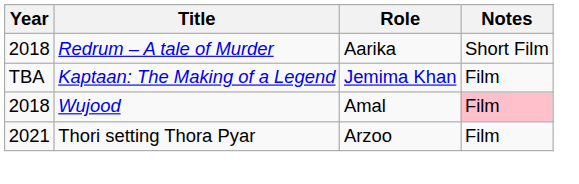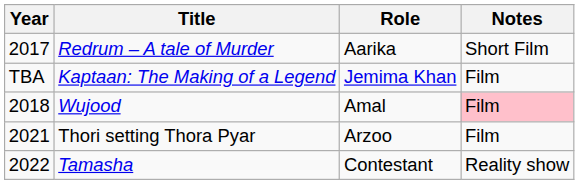 <table class="wikitable">
 <tr>
 <th>Year</th>
 <th>Title</th>
 <th>Role</th>
 <th>Notes</th>
 </tr>
 <tr>
-<td>2018</td>
+<td>2017</td>
 <td><em><a href='#'>Redrum – A tale of Murder</a></em></td>
 <td>Aarika</td>
 <td>Short Film</td>
 </tr>
 <tr>
 <td>TBA</td>
 <td><em><a href='#'>Kaptaan: The Making of a Legend</a></em></td>
 <td><a href='#'>Jemima Khan</a></td>
 <td>Film</td>
 </tr>
 <tr>
 <td>2018</td>
 <td><em><a href='#'>Wujood</a></em></td>
 <td>Amal</td>
 <td style="background: pink;">Film</td>
 </tr>
 <tr>
 <td>2021</td>
 <td>Thori setting Thora Pyar</td>
 <td>Arzoo</td>
 <td>Film</td>
 </tr>
+<tr>
+<td>2022</td>
+<td><em><a href='#'>Tamasha</a></td>
+<td>Contestant</td>
+<td>Reality show</td>
+</tr>
 </table>
